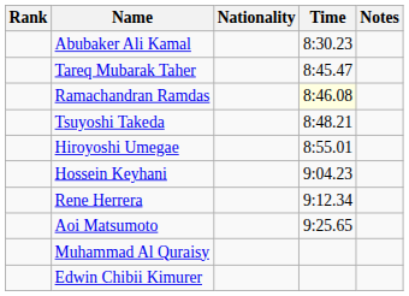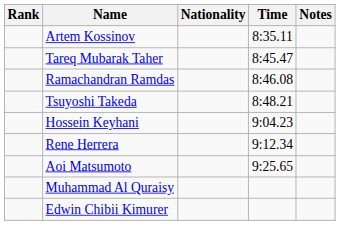 <table class="wikitable sortable" style="text-align:center">
 <tr>
 <th>Rank</th>
 <th>Name</th>
 <th>Nationality</th>
 <th>Time</th>
 <th>Notes</th>
 </tr>
 <tr>
 <td></td>
-<td align=left><a href='#'>Abubaker Ali Kamal</a></td>
+<td align=left><a href='#'>Artem Kossinov</a></td>
 <td align=left></td>
-<td>8:30.23</td>
+<td>8:35.11</td>
 <td></td>
 </tr>
 <tr>
 <td></td>
 <td align=left><a href='#'>Tareq Mubarak Taher</a></td>
 <td align=left></td>
 <td>8:45.47</td>
 <td></td>
 </tr>
 <tr>
 <td></td>
 <td align="left"><a href='#'>Ramachandran Ramdas</a></td>
 <td align=left></td>
-<td style="background: lightyellow;">8:46.08</td>
+<td>8:46.08</td>
 <td></td>
 </tr>
 <tr>
 <td></td>
 <td align="left"><a href='#'>Tsuyoshi Takeda</a></td>
 <td align=left></td>
 <td>8:48.21</td>
-<td></td>
-</tr>
-<tr>
-<td></td>
-<td align="left"><a href='#'>Hiroyoshi Umegae</a></td>
-<td align=left></td>
-<td>8:55.01</td>
 <td></td>
 </tr>
 <tr>
 <td></td>
 <td align="left"><a href='#'>Hossein Keyhani</a></td>
 <td align=left></td>
 <td>9:04.23</td>
 <td></td>
 </tr>
 <tr>
 <td></td>
 <td align="left"><a href='#'>Rene Herrera</a></td>
 <td align=left></td>
 <td>9:12.34</td>
 <td></td>
 </tr>
 <tr>
 <td></td>
 <td align="left"><a href='#'>Aoi Matsumoto</a></td>
 <td align=left></td>
 <td>9:25.65</td>
 <td></td>
 </tr>
 <tr>
 <td></td>
 <td align="left"><a href='#'>Muhammad Al Quraisy</a></td>
 <td align=left></td>
 <td></td>
 <td></td>
 </tr>
 <tr>
 <td></td>
 <td align="left"><a href='#'>Edwin Chibii Kimurer</a></td>
 <td align=left></td>
 <td></td>
 <td></td>
 </tr>
 </table>
